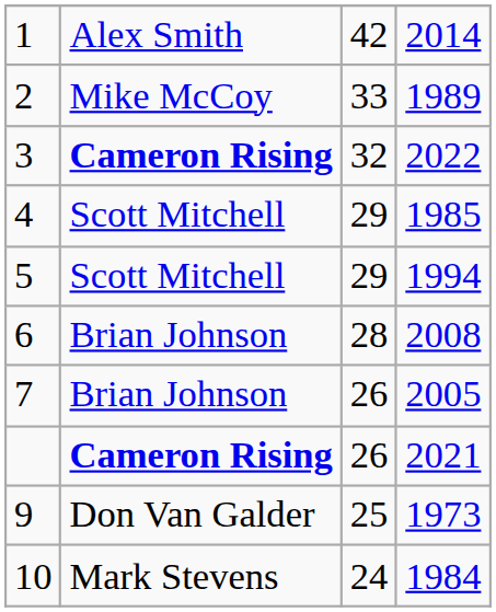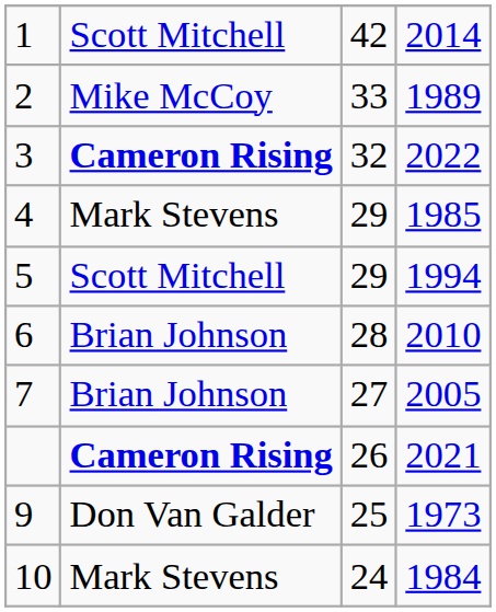 <table class="wikitable">
 <tr>
 </tr>
 <tr>
 <td>1</td>
-<td><a href='#'>Alex Smith</a></td>
+<td><a href='#'>Scott Mitchell</a></td>
 <td><abbr>42</abbr></td>
 <td><a href='#'>2014</a></td>
 </tr>
 <tr>
 <td>2</td>
 <td><a href='#'>Mike McCoy</a></td>
 <td><abbr>33</abbr></td>
 <td><a href='#'>1989</a></td>
 </tr>
 <tr>
 <td>3</td>
 <td><strong><a href='#'>Cameron Rising</a></strong></td>
 <td><abbr>32</abbr></td>
 <td><a href='#'>2022</a></td>
 </tr>
 <tr>
 <td>4</td>
-<td><a href='#'>Scott Mitchell</a></td>
+<td>Mark Stevens</td>
 <td><abbr>29</abbr></td>
 <td><a href='#'>1985</a></td>
 </tr>
 <tr>
 <td>5</td>
 <td><a href='#'>Scott Mitchell</a></td>
 <td><abbr>29</abbr></td>
 <td><a href='#'>1994</a></td>
 </tr>
 <tr>
 <td>6</td>
 <td><a href='#'>Brian Johnson</a></td>
 <td><abbr>28</abbr></td>
-<td><a href='#'>2008</a></td>
+<td><a href='#'>2010</a></td>
 </tr>
 <tr>
 <td>7</td>
 <td><a href='#'>Brian Johnson</a></td>
-<td><abbr>26</abbr></td>
+<td><abbr>27</abbr></td>
 <td><a href='#'>2005</a></td>
 </tr>
 <tr>
 <td></td>
 <td><strong><a href='#'>Cameron Rising</a></strong></td>
 <td><abbr>26</abbr></td>
 <td><a href='#'>2021</a></td>
 </tr>
 <tr>
 <td>9</td>
 <td>Don Van Galder</td>
 <td><abbr>25</abbr></td>
 <td><a href='#'>1973</a></td>
 </tr>
 <tr>
 <td>10</td>
 <td>Mark Stevens</td>
 <td><abbr>24</abbr></td>
 <td><a href='#'>1984</a></td>
 </tr>
 </table>
